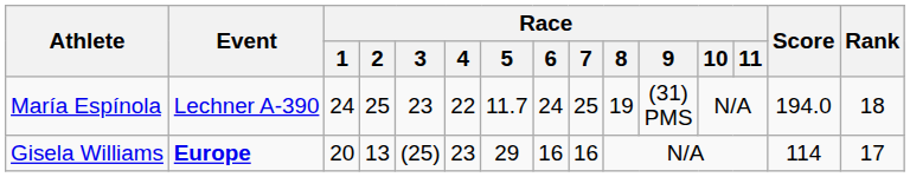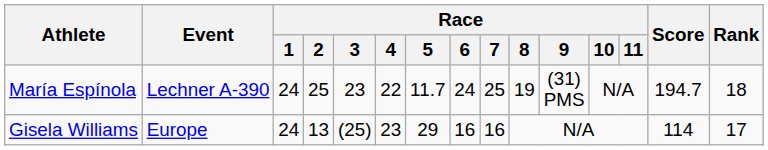 <table class=wikitable style="font-size:90%">
 <tr>
 <th rowspan="2">Athlete</th>
 <th rowspan="2">Event</th>
 <th colspan="11">Race</th>
 <th rowspan="2">Score</th>
 <th rowspan="2">Rank</th>
 </tr>
 <tr>
 <th width="15">1</th>
 <th width="15">2</th>
 <th width="15">3</th>
 <th width="15">4</th>
 <th width="15">5</th>
 <th width="15">6</th>
 <th width="15">7</th>
 <th width="15">8</th>
 <th width="15">9</th>
 <th width="15">10</th>
 <th width="15">11</th>
 </tr>
 <tr>
 <td><a href='#'>María Espínola</a></td>
 <td><a href='#'>Lechner A-390</a></td>
 <td align="center">24</td>
 <td align="center">25</td>
 <td align="center">23</td>
 <td align="center">22</td>
 <td align="center">11.7</td>
 <td align="center">24</td>
 <td align="center">25</td>
 <td align="center">19</td>
 <td align="center">(31)<br>PMS</td>
 <td align="center" colspan=2>N/A</td>
-<td align="center">194.0</td>
+<td align="center">194.7</td>
 <td align="center">18</td>
 </tr>
 <tr>
 <td><a href='#'>Gisela Williams</a></td>
-<td><strong><a href='#'>Europe</a></strong></td>
-<td align="center">20</td>
+<td><a href='#'>Europe</a></td>
+<td align="center">24</td>
 <td align="center">13</td>
 <td align="center">(25)</td>
 <td align="center">23</td>
 <td align="center">29</td>
 <td align="center">16</td>
 <td align="center">16</td>
 <td align="center" colspan=4>N/A</td>
 <td align="center">114</td>
 <td align="center">17</td>
 </tr>
 </table>
